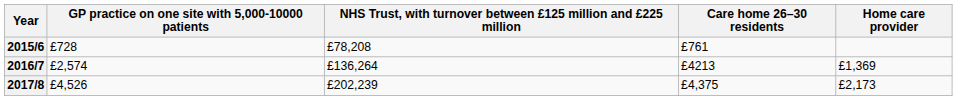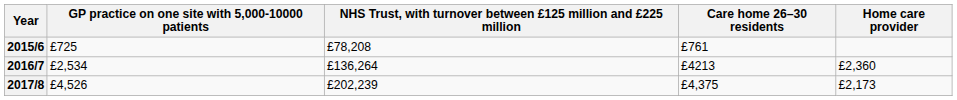 <table class="wikitable">
 <tr>
 <th scope="col">Year</th>
 <th scope="col">GP practice on one site with 5,000-10000 patients</th>
 <th scope="col">NHS Trust, with turnover between £125 million and £225 million</th>
 <th scope="col">Care home 26–30 residents</th>
 <th scope="col">Home care provider</th>
 </tr>
 <tr>
 <th scope="row">2015/6</th>
-<td>£728</td>
+<td>£725</td>
 <td>£78,208</td>
 <td>£761</td>
 <td></td>
 </tr>
 <tr>
 <th scope="row">2016/7</th>
-<td>£2,574</td>
+<td>£2,534</td>
 <td>£136,264</td>
 <td>£4213</td>
-<td>£1,369</td>
+<td>£2,360</td>
 </tr>
 <tr>
 <th scope="row">2017/8</th>
 <td>£4,526</td>
 <td>£202,239</td>
 <td>£4,375</td>
 <td>£2,173</td>
 </tr>
 </table>
